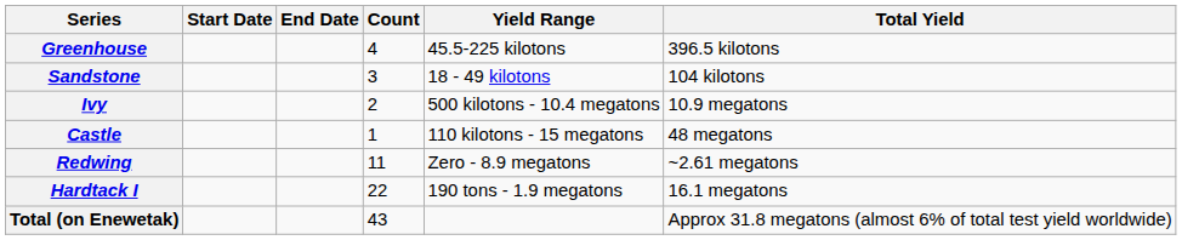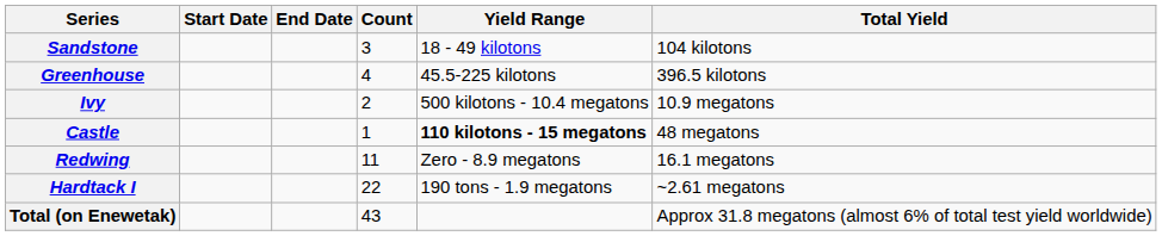 <table class="wikitable sortable">
 <tr>
 <th>Series</th>
 <th>Start Date</th>
 <th>End Date</th>
 <th>Count</th>
 <th>Yield Range</th>
 <th>Total Yield</th>
 </tr>
 <tr>
+<th><em><a href='#'>Sandstone</a></em></th>
+<td></td>
+<td></td>
+<td>3</td>
+<td>18 - 49 <a href='#'>kilotons</a></td>
+<td>104 kilotons</td>
+</tr>
+<tr>
 <th><em><a href='#'>Greenhouse</a></em></th>
 <td></td>
 <td></td>
 <td>4</td>
 <td>45.5-225 kilotons</td>
 <td>396.5 kilotons</td>
-</tr>
-<tr>
-<th><em><a href='#'>Sandstone</a></em></th>
-<td></td>
-<td></td>
-<td>3</td>
-<td>18 - 49 <a href='#'>kilotons</a></td>
-<td>104 kilotons</td>
 </tr>
 <tr>
 <th><em><a href='#'>Ivy</a></em></th>
 <td></td>
 <td></td>
 <td>2</td>
 <td>500 kilotons - 10.4 megatons</td>
 <td>10.9 megatons</td>
 </tr>
 <tr>
 <th><em><a href='#'>Castle</a></em></th>
 <td></td>
 <td></td>
 <td>1</td>
-<td>110 kilotons - 15 megatons</td>
+<td><strong>110 kilotons - 15 megatons</strong></td>
 <td>48 megatons</td>
 </tr>
 <tr>
 <th><em><a href='#'>Redwing</a></em></th>
 <td></td>
 <td></td>
 <td>11</td>
 <td>Zero - 8.9 megatons</td>
-<td>~2.61 megatons</td>
+<td>16.1 megatons</td>
 </tr>
 <tr>
 <th><em><a href='#'>Hardtack I</a></em></th>
 <td></td>
 <td></td>
 <td>22</td>
 <td>190 tons - 1.9 megatons</td>
-<td>16.1 megatons</td>
+<td>~2.61 megatons</td>
 </tr>
 <tr>
 <th>Total (on Enewetak)</th>
 <td> </td>
 <td> </td>
 <td>43</td>
 <td> </td>
 <td>Approx 31.8 megatons (almost 6% of total test yield worldwide)</td>
 </tr>
 </table>
